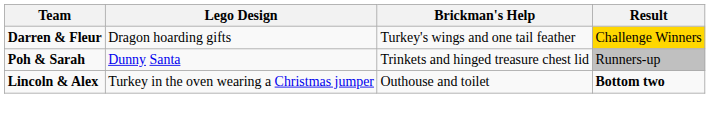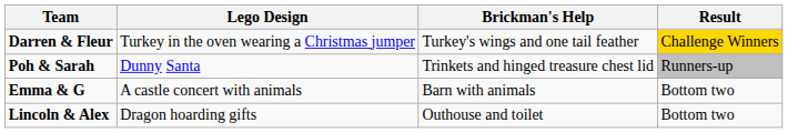 <table class="wikitable">
 <tr>
 <th>Team</th>
 <th>Lego Design</th>
 <th>Brickman's Help</th>
 <th>Result</th>
 </tr>
 <tr>
 <td><strong>Darren & Fleur</strong></td>
-<td>Dragon hoarding gifts</td>
+<td>Turkey in the oven wearing a <a href='#'>Christmas jumper</a></td>
 <td>Turkey's wings and one tail feather</td>
 <td style="background:gold">Challenge Winners</td>
 </tr>
 <tr>
 <td><strong>Poh & Sarah</strong></td>
 <td><a href='#'>Dunny</a> <a href='#'>Santa</a></td>
 <td>Trinkets and hinged treasure chest lid</td>
 <td style="background:silver">Runners-up</td>
 </tr>
 <tr>
+<td><strong>Emma & G</strong></td>
+<td>A castle concert with animals</td>
+<td>Barn with animals</td>
+<td>Bottom two</td>
+</tr>
+<tr>
 <td><strong>Lincoln & Alex</strong></td>
-<td>Turkey in the oven wearing a <a href='#'>Christmas jumper</a></td>
+<td>Dragon hoarding gifts</td>
 <td>Outhouse and toilet</td>
-<td><strong>Bottom two</strong></td>
+<td>Bottom two</td>
 </tr>
 </table>
